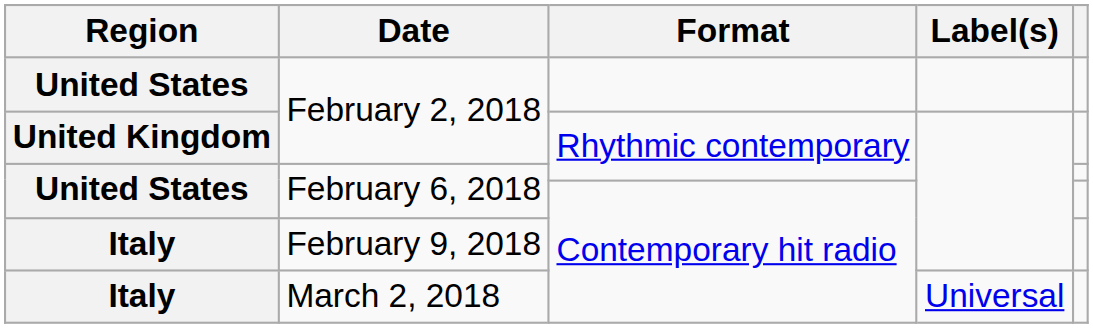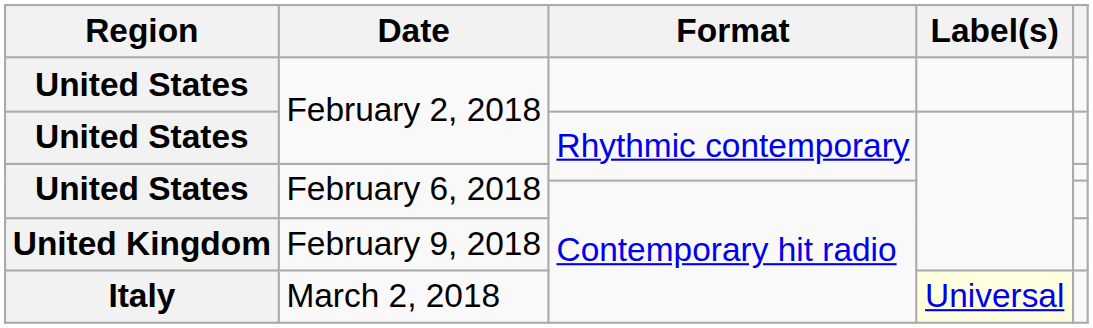 <table class="wikitable plainrowheaders">
 <tr>
 <th scope="col">Region</th>
 <th scope="col">Date</th>
 <th scope="col">Format</th>
 <th scope="col">Label(s)</th>
 <th scope="col"></th>
 </tr>
 <tr>
 <th scope="row">United States</th>
 <td rowspan="2">February 2, 2018</td>
 <td></td>
 <td></td>
 <td></td>
 </tr>
 <tr>
-<th scope="row">United Kingdom</th>
+<th scope="row">United States</th>
 <td rowspan="2"><a href='#'>Rhythmic contemporary</a></td>
 <td rowspan="4"></td>
 <td></td>
 </tr>
 <tr>
 <th scope="row" rowspan="2">United States</th>
 <td rowspan="2">February 6, 2018</td>
 <td></td>
 </tr>
 <tr>
 <td rowspan="3"><a href='#'>Contemporary hit radio</a></td>
 <td></td>
 </tr>
 <tr>
-<th scope="row">Italy</th>
+<th scope="row">United Kingdom</th>
 <td>February 9, 2018</td>
 <td></td>
 </tr>
 <tr>
 <th scope="row">Italy</th>
 <td>March 2, 2018</td>
-<td><a href='#'>Universal</a></td>
+<td style="background: lightyellow;"><a href='#'>Universal</a></td>
 <td></td>
 </tr>
 </table>
